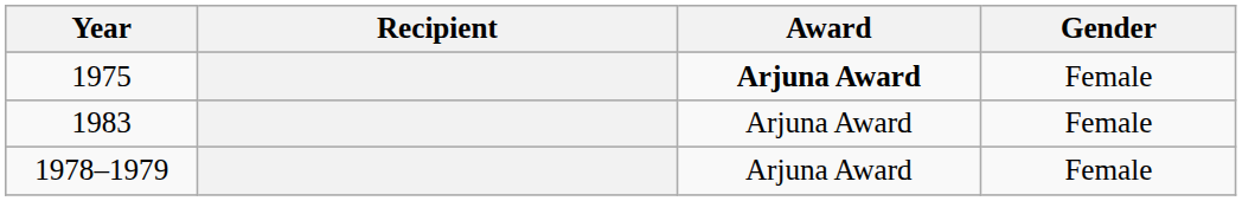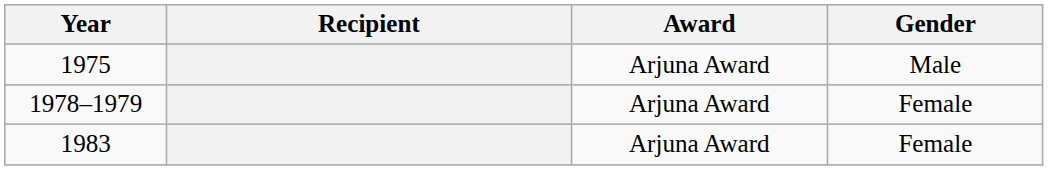 <table class="wikitable" style="text-align:center;">
 <tr>
 <th scope="col" style="width:12%">Year</th>
 <th scope="col" style="width:30%">Recipient</th>
 <th scope="col" style="width:19%">Award</th>
 <th scope="col" style="width:16%">Gender</th>
 </tr>
 <tr>
 <td style="text-align:center;">1975</td>
 <th scope="row"></th>
-<td><strong>Arjuna Award</strong></td>
+<td>Arjuna Award</td>
+<td>Male</td>
+</tr>
+<tr>
+<td style="text-align:center;">1978–1979</td>
+<th scope="row"></th>
+<td>Arjuna Award</td>
 <td>Female</td>
 </tr>
 <tr>
 <td style="text-align:center;">1983</td>
 <th scope="row"></th>
 <td>Arjuna Award</td>
 <td>Female</td>
 </tr>
-<tr>
-<td style="text-align:center;">1978–1979</td>
-<th scope="row"></th>
-<td>Arjuna Award</td>
-<td>Female</td>
-</tr>
 </table>
